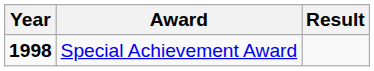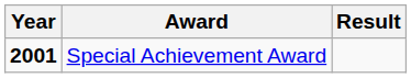 <table class="wikitable sortable" style="text-align: center;">
 <tr>
 <th>Year</th>
 <th>Award</th>
 <th>Result</th>
 </tr>
 <tr>
-<td><strong>1998</strong></td>
+<td><strong>2001</strong></td>
 <td><a href='#'>Special Achievement Award</a></td>
 <td></td>
 </tr>
 </table>
